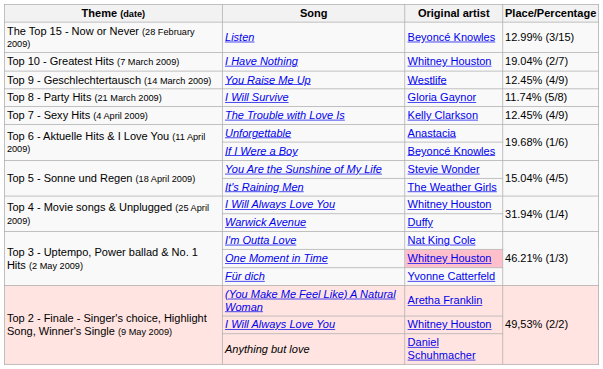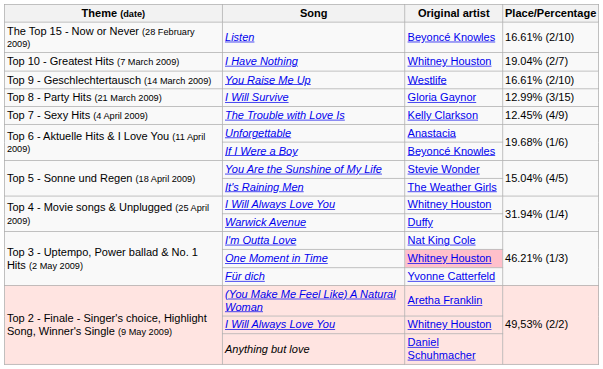 <table class="wikitable" style="font-size:97%;">
 <tr>
 <th style="width:300px;">Theme <small>(date)</small></th>
 <th style="width:250px;">Song</th>
 <th style="width:130px;">Original artist</th>
 <th style="width:120px;">Place/Percentage</th>
 </tr>
 <tr>
 <td>The Top 15 - Now or Never <small>(28 February 2009)</small></td>
 <td><em><a href='#'>Listen</a></em></td>
 <td><a href='#'>Beyoncé Knowles</a></td>
-<td>12.99% (3/15)</td>
+<td>16.61% (2/10)</td>
 </tr>
 <tr>
 <td>Top 10 - Greatest Hits <small>(7 March 2009)</small></td>
 <td><em><a href='#'>I Have Nothing</a></em></td>
 <td><a href='#'>Whitney Houston</a></td>
 <td>19.04% (2/7)</td>
 </tr>
 <tr>
 <td>Top 9 - Geschlechtertausch <small>(14 March 2009)</small></td>
 <td><em><a href='#'>You Raise Me Up</a></em></td>
 <td><a href='#'>Westlife</a></td>
-<td>12.45% (4/9)</td>
+<td>16.61% (2/10)</td>
 </tr>
 <tr>
 <td>Top 8 - Party Hits <small>(21 March 2009)</small></td>
 <td><em><a href='#'>I Will Survive</a></em></td>
 <td><a href='#'>Gloria Gaynor</a></td>
-<td>11.74% (5/8)</td>
+<td>12.99% (3/15)</td>
 </tr>
 <tr>
 <td>Top 7 - Sexy Hits <small>(4 April 2009)</small></td>
 <td><em><a href='#'>The Trouble with Love Is</a></em></td>
 <td><a href='#'>Kelly Clarkson</a></td>
 <td>12.45% (4/9)</td>
 </tr>
 <tr>
 <td rowspan="2">Top 6 - Aktuelle Hits & I Love You <small>(11 April 2009)</small></td>
 <td><em><a href='#'>Unforgettable</a></em></td>
 <td><a href='#'>Anastacia</a></td>
 <td rowspan="2">19.68% (1/6)</td>
 </tr>
 <tr>
 <td><em><a href='#'>If I Were a Boy</a></em></td>
 <td><a href='#'>Beyoncé Knowles</a></td>
 </tr>
 <tr>
 <td rowspan="2">Top 5 - Sonne und Regen <small>(18 April 2009)</small></td>
 <td><em><a href='#'>You Are the Sunshine of My Life</a></em></td>
 <td><a href='#'>Stevie Wonder</a></td>
 <td rowspan="2">15.04% (4/5)</td>
 </tr>
 <tr>
 <td><em><a href='#'>It's Raining Men</a></em></td>
 <td><a href='#'>The Weather Girls</a></td>
 </tr>
 <tr>
 <td rowspan="2">Top 4 - Movie songs & Unplugged <small>(25 April 2009)</small></td>
 <td><em><a href='#'>I Will Always Love You</a></em></td>
 <td><a href='#'>Whitney Houston</a></td>
 <td rowspan="2">31.94% (1/4)</td>
 </tr>
 <tr>
 <td><em><a href='#'>Warwick Avenue</a></em></td>
 <td><a href='#'>Duffy</a></td>
 </tr>
 <tr>
 <td rowspan="3">Top 3 - Uptempo, Power ballad & No. 1 Hits <small>(2 May 2009)</small></td>
 <td><em><a href='#'>I'm Outta Love</a></em></td>
 <td><a href='#'>Nat King Cole</a></td>
 <td rowspan="3">46.21% (1/3)</td>
 </tr>
 <tr>
 <td><em><a href='#'>One Moment in Time</a></em></td>
 <td style="background: pink;"><a href='#'>Whitney Houston</a></td>
 </tr>
 <tr>
 <td><em><a href='#'>Für dich</a></em></td>
 <td><a href='#'>Yvonne Catterfeld</a></td>
 </tr>
 <tr style="background:#ffe4e1;">
 <td rowspan="3">Top 2 - Finale - Singer's choice, Highlight Song, Winner's Single <small>(9 May 2009)</small></td>
 <td><em><a href='#'>(You Make Me Feel Like) A Natural Woman</a></em></td>
 <td><a href='#'>Aretha Franklin</a></td>
 <td rowspan="3">49,53% (2/2)</td>
 </tr>
 <tr style="background:#ffe4e1;">
 <td><em><a href='#'>I Will Always Love You</a></em></td>
 <td><a href='#'>Whitney Houston</a></td>
 </tr>
 <tr style="background:#ffe4e1;">
 <td><em>Anything but love</em></td>
 <td><a href='#'>Daniel Schuhmacher</a></td>
 </tr>
 </table>
